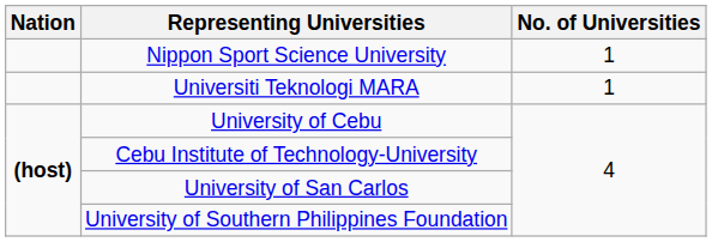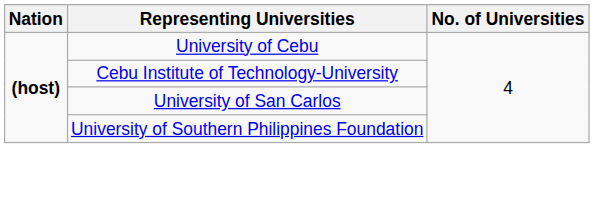 <table class="wikitable" style="text-align:center; font-size:90%;">
 <tr>
 <th>Nation</th>
 <th>Representing Universities</th>
 <th>No. of Universities</th>
-</tr>
-<tr>
-<td></td>
-<td><a href='#'>Nippon Sport Science University</a></td>
-<td>1</td>
-</tr>
-<tr>
-<td></td>
-<td><a href='#'>Universiti Teknologi MARA</a></td>
-<td>1</td>
 </tr>
 <tr>
 <td rowspan=4>  <strong>(host)</strong></td>
 <td><a href='#'>University of Cebu</a></td>
 <td rowspan=4>4</td>
 </tr>
 <tr>
 <td><a href='#'>Cebu Institute of Technology-University</a></td>
 </tr>
 <tr>
 <td><a href='#'>University of San Carlos</a></td>
 </tr>
 <tr>
 <td><a href='#'>University of Southern Philippines Foundation</a></td>
 </tr>
 </table>
